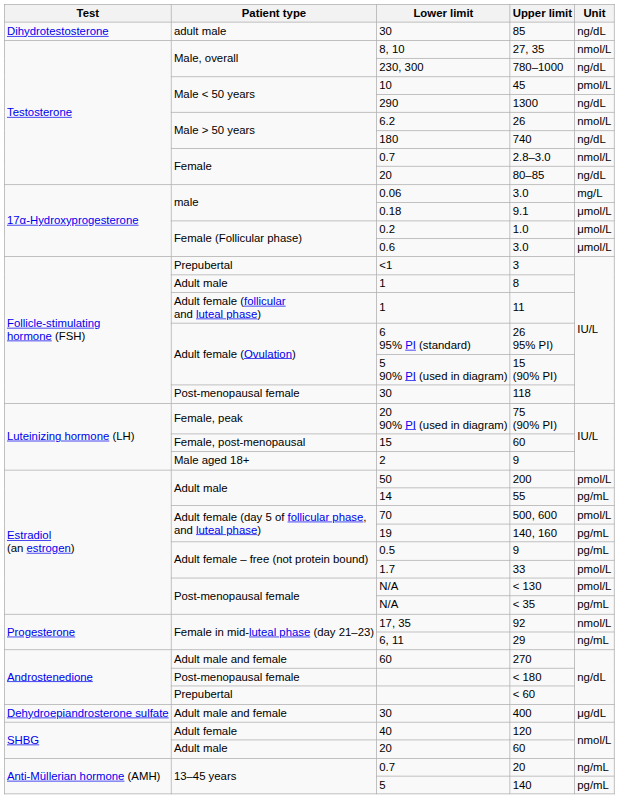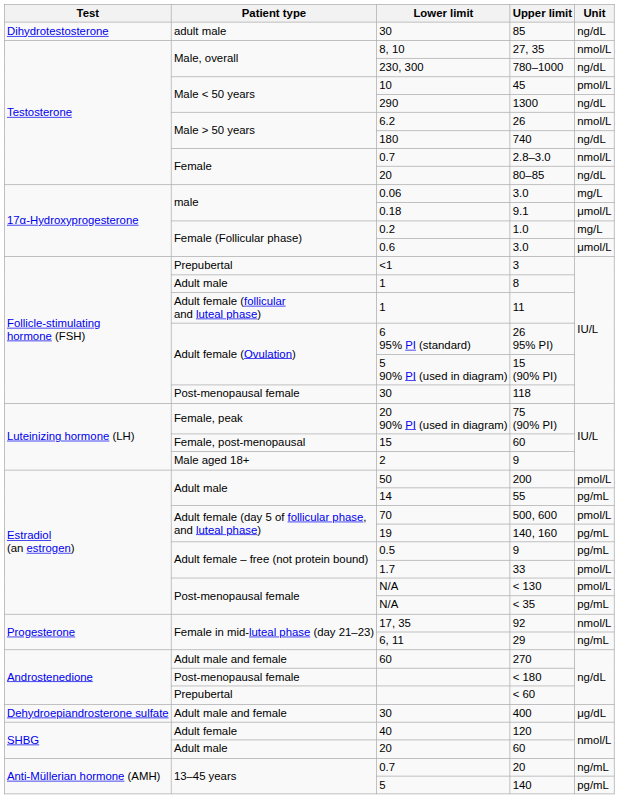 <table class="wikitable">
 <tr>
 <th>Test</th>
 <th>Patient type</th>
 <th>Lower limit</th>
 <th>Upper limit</th>
 <th>Unit</th>
 </tr>
 <tr>
 <td><a href='#'>Dihydrotestosterone</a></td>
 <td>adult male</td>
 <td>30</td>
 <td>85</td>
 <td>ng/dL</td>
 </tr>
 <tr>
 <td rowspan=8><a href='#'>Testosterone</a></td>
 <td rowspan=2>Male, overall</td>
 <td>8, 10</td>
 <td>27, 35</td>
 <td>nmol/L</td>
 </tr>
 <tr>
 <td>230, 300</td>
 <td>780–1000</td>
 <td>ng/dL</td>
 </tr>
 <tr>
 <td rowspan=2>Male < 50 years</td>
 <td>10</td>
 <td>45</td>
 <td>pmol/L</td>
 </tr>
 <tr>
 <td>290</td>
 <td>1300</td>
 <td>ng/dL</td>
 </tr>
 <tr>
 <td rowspan=2>Male > 50 years</td>
 <td>6.2</td>
 <td>26</td>
 <td>nmol/L</td>
 </tr>
 <tr>
 <td>180</td>
 <td>740</td>
 <td>ng/dL</td>
 </tr>
 <tr>
 <td rowspan=2>Female</td>
 <td>0.7</td>
 <td>2.8–3.0</td>
 <td>nmol/L</td>
 </tr>
 <tr>
 <td>20</td>
 <td>80–85</td>
 <td>ng/dL</td>
 </tr>
 <tr>
 <td rowspan=4><a href='#'>17α-Hydroxyprogesterone</a></td>
 <td rowspan=2>male</td>
 <td>0.06</td>
 <td>3.0</td>
 <td>mg/L</td>
 </tr>
 <tr>
 <td>0.18</td>
 <td>9.1</td>
 <td>μmol/L</td>
 </tr>
 <tr>
 <td rowspan=2>Female (Follicular phase)</td>
 <td>0.2</td>
 <td>1.0</td>
-<td>μmol/L</td>
+<td>mg/L</td>
 </tr>
 <tr>
 <td>0.6</td>
 <td>3.0</td>
 <td>μmol/L</td>
 </tr>
 <tr>
 <td rowspan=6><a href='#'>Follicle-stimulating<br> hormone</a> (FSH)<br></td>
 <td>Prepubertal</td>
 <td><1</td>
 <td>3</td>
 <td rowspan=6>IU/L</td>
 </tr>
 <tr>
 <td>Adult male</td>
 <td>1</td>
 <td>8</td>
 </tr>
 <tr>
 <td>Adult female (<a href='#'>follicular</a> <br>and <a href='#'>luteal phase</a>)</td>
 <td>1</td>
 <td>11</td>
 </tr>
 <tr>
 <td rowspan=2>Adult female (<a href='#'>Ovulation</a>)</td>
 <td>6 <br><span>95% <a href='#'>PI</a> (standard)</span></td>
 <td>26 <br><span>95% PI)</span></td>
 </tr>
 <tr>
 <td>5 <br><span>90% <a href='#'>PI</a> (used in diagram)</span></td>
 <td>15 <br><span>(90% PI)</span></td>
 </tr>
 <tr>
 <td>Post-menopausal female</td>
 <td>30</td>
 <td>118</td>
 </tr>
 <tr>
 <td rowspan=3><a href='#'>Luteinizing hormone</a> (LH)<br></td>
 <td>Female, peak</td>
 <td>20 <br><span>90% <a href='#'>PI</a> (used in diagram)</span></td>
 <td>75 <br><span>(90% PI)</span></td>
 <td rowspan=3>IU/L</td>
 </tr>
 <tr>
 <td>Female, post-menopausal</td>
 <td>15</td>
 <td>60</td>
 </tr>
 <tr>
 <td>Male aged 18+</td>
 <td>2</td>
 <td>9</td>
 </tr>
 <tr>
 <td rowspan=8><a href='#'>Estradiol</a><br> (an <a href='#'>estrogen</a>) <br></td>
 <td rowspan=2>Adult male</td>
 <td>50</td>
 <td>200</td>
 <td>pmol/L</td>
 </tr>
 <tr>
 <td>14</td>
 <td>55</td>
 <td>pg/mL</td>
 </tr>
 <tr>
 <td rowspan=2>Adult female (day 5 of <a href='#'>follicular phase</a>,<br> and <a href='#'>luteal phase</a>)</td>
 <td>70</td>
 <td>500, 600</td>
 <td>pmol/L</td>
 </tr>
 <tr>
 <td>19</td>
 <td>140, 160</td>
 <td>pg/mL</td>
 </tr>
 <tr>
 <td rowspan=2>Adult female – free (not protein bound)</td>
 <td>0.5</td>
 <td>9</td>
 <td>pg/mL</td>
 </tr>
 <tr>
 <td>1.7</td>
 <td>33</td>
 <td>pmol/L</td>
 </tr>
 <tr>
 <td rowspan=2>Post-menopausal female</td>
 <td>N/A</td>
 <td>< 130</td>
 <td>pmol/L</td>
 </tr>
 <tr>
 <td>N/A</td>
 <td>< 35</td>
 <td>pg/mL</td>
 </tr>
 <tr>
 <td rowspan=2><a href='#'>Progesterone</a><br></td>
 <td rowspan=2>Female in mid-<a href='#'>luteal phase</a> (day 21–23)</td>
 <td>17, 35</td>
 <td>92</td>
 <td>nmol/L</td>
 </tr>
 <tr>
 <td>6, 11</td>
 <td>29</td>
 <td>ng/mL</td>
 </tr>
 <tr>
 <td rowspan=3><a href='#'>Androstenedione</a></td>
 <td>Adult male and female</td>
 <td>60</td>
 <td>270</td>
 <td rowspan=3>ng/dL</td>
 </tr>
 <tr>
 <td>Post-menopausal female</td>
 <td></td>
 <td>< 180</td>
 </tr>
 <tr>
 <td>Prepubertal</td>
 <td></td>
 <td>< 60</td>
 </tr>
 <tr>
 <td><a href='#'>Dehydroepiandrosterone sulfate</a> </td>
 <td>Adult male and female</td>
 <td>30</td>
 <td>400</td>
 <td>μg/dL</td>
 </tr>
 <tr>
 <td rowspan=2><a href='#'>SHBG</a> <br></td>
 <td>Adult female</td>
 <td>40</td>
 <td>120</td>
 <td rowspan=2>nmol/L</td>
 </tr>
 <tr>
 <td>Adult male</td>
 <td>20</td>
 <td>60</td>
 </tr>
 <tr>
 <td rowspan=2><a href='#'>Anti-Müllerian hormone</a> (AMH)<br></td>
 <td rowspan=2>13–45 years</td>
 <td>0.7</td>
 <td>20</td>
 <td>ng/mL</td>
 </tr>
 <tr>
 <td>5</td>
 <td>140</td>
 <td>pg/mL</td>
 </tr>
 </table>
